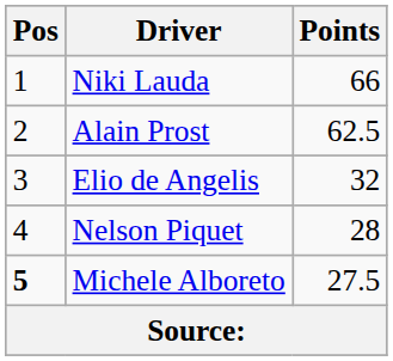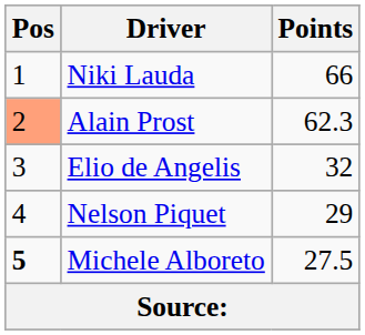 <table class="wikitable" style="font-size: 95%;">
 <tr>
 <th>Pos</th>
 <th>Driver</th>
 <th>Points</th>
 </tr>
 <tr>
 <td>1</td>
 <td> <a href='#'>Niki Lauda</a></td>
 <td align="right">66</td>
 </tr>
 <tr>
-<td>2</td>
+<td style="background: lightsalmon;">2</td>
 <td> <a href='#'>Alain Prost</a></td>
-<td align="right">62.5</td>
+<td align="right">62.3</td>
 </tr>
 <tr>
 <td>3</td>
 <td> <a href='#'>Elio de Angelis</a></td>
 <td align="right">32</td>
 </tr>
 <tr>
 <td>4</td>
 <td> <a href='#'>Nelson Piquet</a></td>
-<td align="right">28</td>
+<td align="right">29</td>
 </tr>
 <tr>
 <td><strong>5</strong></td>
 <td> <a href='#'>Michele Alboreto</a></td>
 <td align="right">27.5</td>
 </tr>
 <tr>
 <th colspan=4>Source: </th>
 </tr>
 </table>
